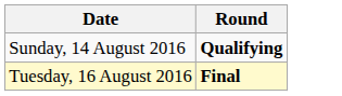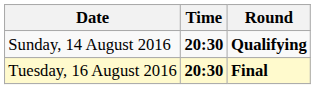 <table class="wikitable">
 <tr>
 <th>Date</th>
+<th>Time</th>
 <th>Round</th>
 </tr>
 <tr>
 <td>Sunday, 14 August 2016</td>
+<td><strong>20:30</strong></td>
 <td><strong>Qualifying</strong></td>
 </tr>
 <tr style=background:lemonchiffon>
 <td>Tuesday, 16 August 2016</td>
+<td><strong>20:30</strong></td>
 <td><strong>Final</strong></td>
 </tr>
 </table>
